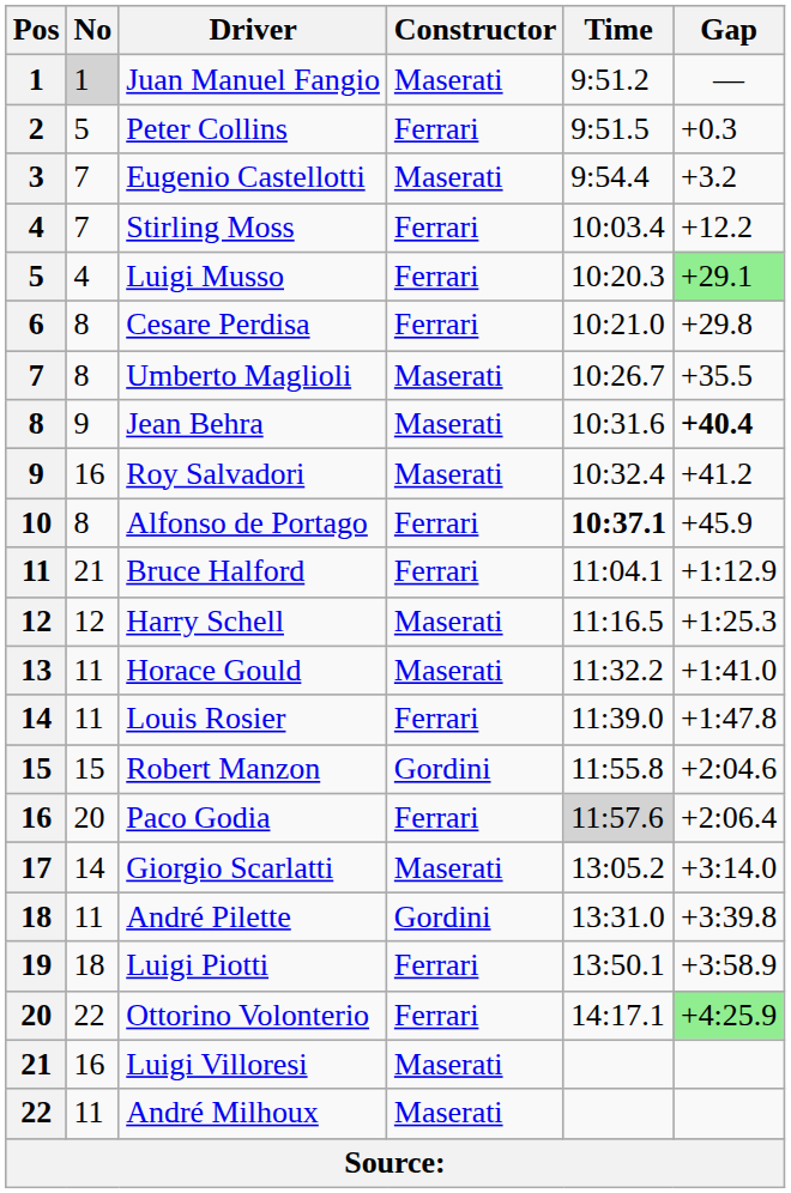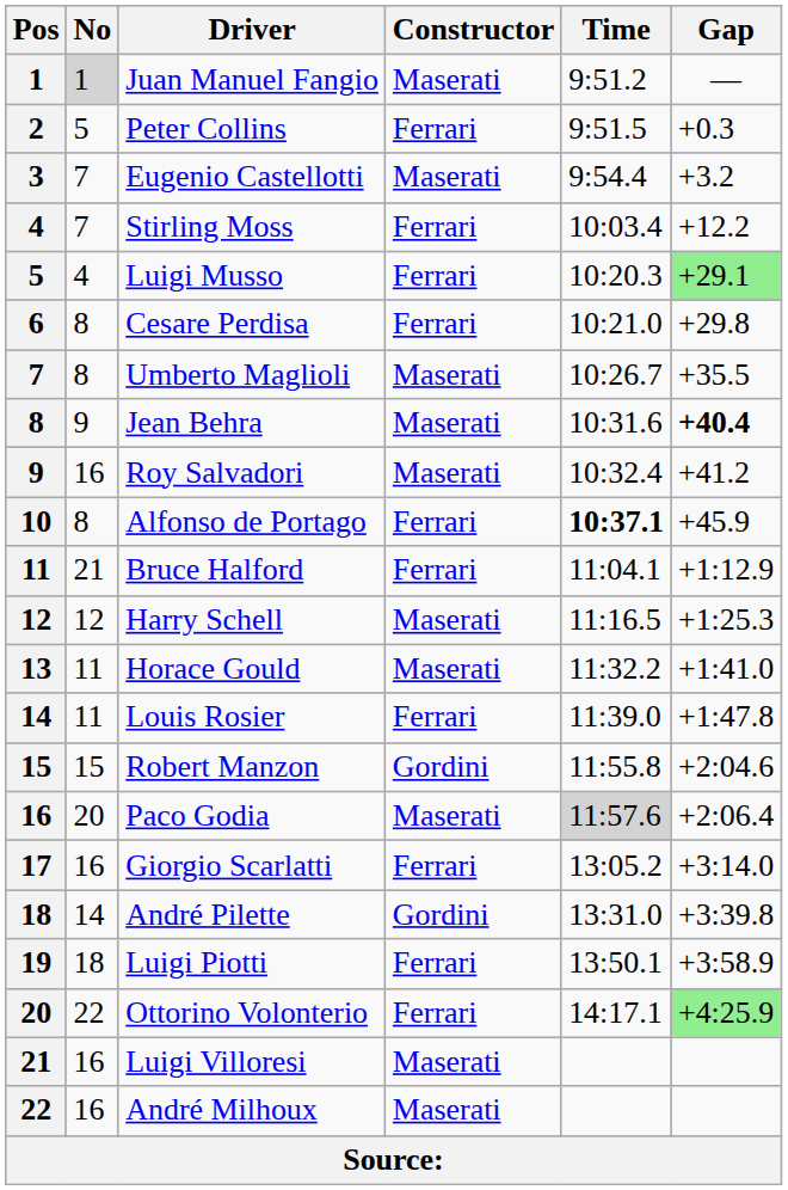 <table class="wikitable sortable">
 <tr>
 <th>Pos</th>
 <th>No</th>
 <th>Driver</th>
 <th>Constructor</th>
 <th>Time</th>
 <th>Gap</th>
 </tr>
 <tr>
 <th>1</th>
 <td style="background: lightgrey;">1</td>
 <td> <a href='#'>Juan Manuel Fangio</a></td>
 <td><a href='#'>Maserati</a></td>
 <td>9:51.2</td>
 <td align="center">—</td>
 </tr>
 <tr>
 <th>2</th>
 <td>5</td>
 <td> <a href='#'>Peter Collins</a></td>
 <td><a href='#'>Ferrari</a></td>
 <td>9:51.5</td>
 <td>+0.3</td>
 </tr>
 <tr>
 <th>3</th>
 <td>7</td>
 <td> <a href='#'>Eugenio Castellotti</a></td>
 <td><a href='#'>Maserati</a></td>
 <td>9:54.4</td>
 <td>+3.2</td>
 </tr>
 <tr>
 <th>4</th>
 <td>7</td>
 <td> <a href='#'>Stirling Moss</a></td>
 <td><a href='#'>Ferrari</a></td>
 <td>10:03.4</td>
 <td>+12.2</td>
 </tr>
 <tr>
 <th>5</th>
 <td>4</td>
 <td> <a href='#'>Luigi Musso</a></td>
 <td><a href='#'>Ferrari</a></td>
 <td>10:20.3</td>
 <td style="background: lightgreen;">+29.1</td>
 </tr>
 <tr>
 <th>6</th>
 <td>8</td>
 <td> <a href='#'>Cesare Perdisa</a></td>
 <td><a href='#'>Ferrari</a></td>
 <td>10:21.0</td>
 <td>+29.8</td>
 </tr>
 <tr>
 <th>7</th>
 <td>8</td>
 <td> <a href='#'>Umberto Maglioli</a></td>
 <td><a href='#'>Maserati</a></td>
 <td>10:26.7</td>
 <td>+35.5</td>
 </tr>
 <tr>
 <th>8</th>
 <td>9</td>
 <td> <a href='#'>Jean Behra</a></td>
 <td><a href='#'>Maserati</a></td>
 <td>10:31.6</td>
 <td><strong>+40.4</strong></td>
 </tr>
 <tr>
 <th>9</th>
 <td>16</td>
 <td> <a href='#'>Roy Salvadori</a></td>
 <td><a href='#'>Maserati</a></td>
 <td>10:32.4</td>
 <td>+41.2</td>
 </tr>
 <tr>
 <th>10</th>
 <td>8</td>
 <td> <a href='#'>Alfonso de Portago</a></td>
 <td><a href='#'>Ferrari</a></td>
 <td><strong>10:37.1</strong></td>
 <td>+45.9</td>
 </tr>
 <tr>
 <th>11</th>
 <td>21</td>
 <td> <a href='#'>Bruce Halford</a></td>
 <td><a href='#'>Ferrari</a></td>
 <td>11:04.1</td>
 <td>+1:12.9</td>
 </tr>
 <tr>
 <th>12</th>
 <td>12</td>
 <td> <a href='#'>Harry Schell</a></td>
 <td><a href='#'>Maserati</a></td>
 <td>11:16.5</td>
 <td>+1:25.3</td>
 </tr>
 <tr>
 <th>13</th>
 <td>11</td>
 <td> <a href='#'>Horace Gould</a></td>
 <td><a href='#'>Maserati</a></td>
 <td>11:32.2</td>
 <td>+1:41.0</td>
 </tr>
 <tr>
 <th>14</th>
 <td>11</td>
 <td> <a href='#'>Louis Rosier</a></td>
 <td><a href='#'>Ferrari</a></td>
 <td>11:39.0</td>
 <td>+1:47.8</td>
 </tr>
 <tr>
 <th>15</th>
 <td>15</td>
 <td> <a href='#'>Robert Manzon</a></td>
 <td><a href='#'>Gordini</a></td>
 <td>11:55.8</td>
 <td>+2:04.6</td>
 </tr>
 <tr>
 <th>16</th>
 <td>20</td>
 <td> <a href='#'>Paco Godia</a></td>
-<td><a href='#'>Ferrari</a></td>
+<td><a href='#'>Maserati</a></td>
 <td style="background: lightgrey;">11:57.6</td>
 <td>+2:06.4</td>
 </tr>
 <tr>
 <th>17</th>
-<td>14</td>
+<td>16</td>
 <td> <a href='#'>Giorgio Scarlatti</a></td>
-<td><a href='#'>Maserati</a></td>
+<td><a href='#'>Ferrari</a></td>
 <td>13:05.2</td>
 <td>+3:14.0</td>
 </tr>
 <tr>
 <th>18</th>
-<td>11</td>
+<td>14</td>
 <td> <a href='#'>André Pilette</a></td>
 <td><a href='#'>Gordini</a></td>
 <td>13:31.0</td>
 <td>+3:39.8</td>
 </tr>
 <tr>
 <th>19</th>
 <td>18</td>
 <td> <a href='#'>Luigi Piotti</a></td>
 <td><a href='#'>Ferrari</a></td>
 <td>13:50.1</td>
 <td>+3:58.9</td>
 </tr>
 <tr>
 <th>20</th>
 <td>22</td>
 <td> <a href='#'>Ottorino Volonterio</a></td>
 <td><a href='#'>Ferrari</a></td>
 <td>14:17.1</td>
 <td style="background: lightgreen;">+4:25.9</td>
 </tr>
 <tr>
 <th>21</th>
 <td>16</td>
 <td> <a href='#'>Luigi Villoresi</a></td>
 <td><a href='#'>Maserati</a></td>
 <td></td>
 <td></td>
 </tr>
 <tr>
 <th>22</th>
-<td>11</td>
+<td>16</td>
 <td> <a href='#'>André Milhoux</a></td>
 <td><a href='#'>Maserati</a></td>
 <td></td>
 <td></td>
 </tr>
 <tr>
 <th colspan="6">Source:</th>
 </tr>
 </table>
